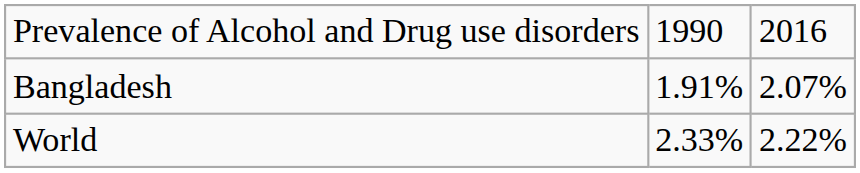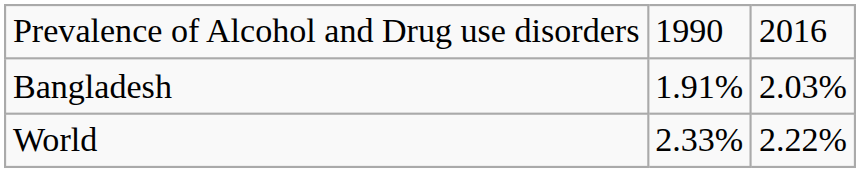 <table class="wikitable">
 <tr>
 <td>Prevalence of Alcohol and Drug use disorders</td>
 <td>1990</td>
 <td>2016</td>
 </tr>
 <tr>
 <td>Bangladesh</td>
 <td>1.91%</td>
-<td>2.07%</td>
+<td>2.03%</td>
 </tr>
 <tr>
 <td>World</td>
 <td>2.33%</td>
 <td>2.22%</td>
 </tr>
 </table>
